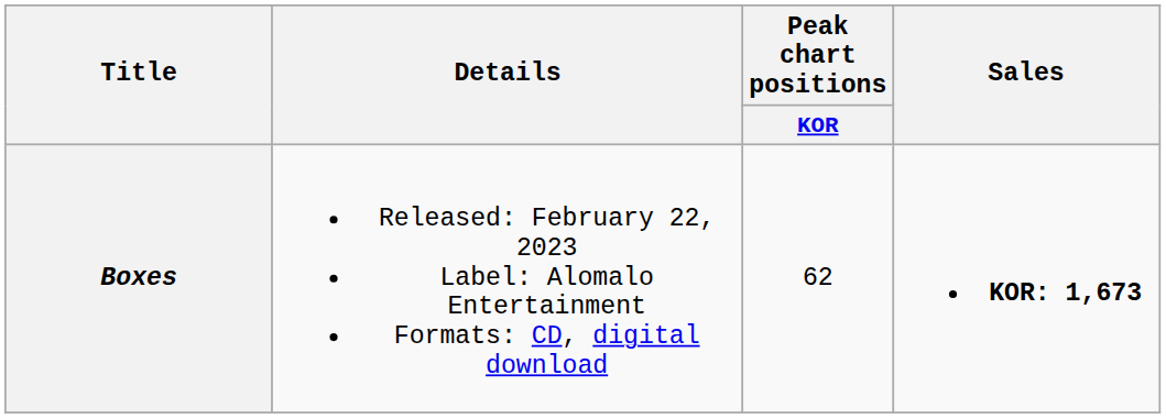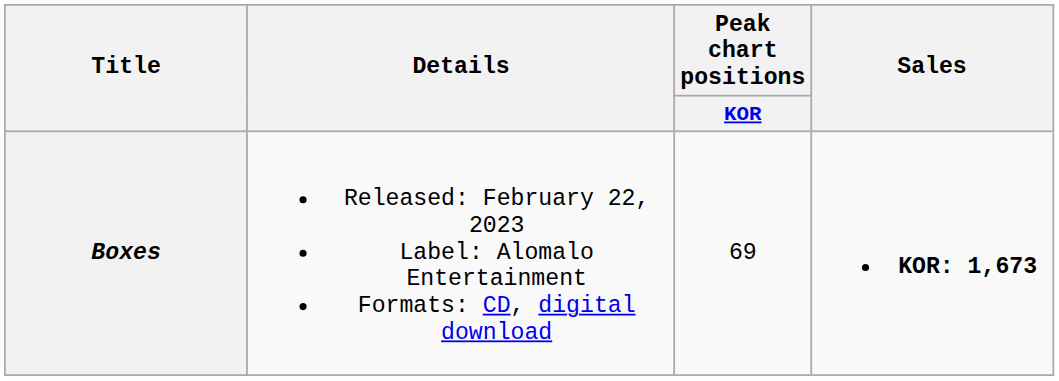 <table class="wikitable plainrowheaders" style="text-align:center">
 <tr>
 <th scope="col" rowspan="2" style="width:10em">Title</th>
 <th scope="col" rowspan="2" style="width:18em">Details</th>
 <th scope="col">Peak chart positions</th>
 <th scope="col" rowspan="2" style="width:10em">Sales</th>
 </tr>
 <tr>
 <th ! scope="col" style="width:3.5em;font-size:90%"><a href='#'>KOR</a><br></th>
 </tr>
 <tr>
 <th scope="row"><em>Boxes</em></th>
 <td><br><ul><li>Released: February 22, 2023</li><li>Label: Alomalo Entertainment</li><li>Formats: <a href='#'>CD</a>, <a href='#'>digital download</a></li></ul></td>
-<td>62</td>
+<td>69</td>
 <td><strong><br><ul><li>KOR: 1,673</li></ul></strong></td>
 </tr>
 </table>
